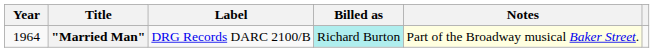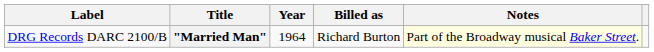 <table class="wikitable plainrowheaders sortable" style="margin-right: 0;">
 <tr>
+<th scope="col">Label</th>
+<th scope="col">Title</th>
 <th scope="col" style="width: 45px;">Year</th>
-<th scope="col">Title</th>
-<th scope="col">Label</th>
 <th scope="col">Billed as</th>
 <th scope="col" class="unsortable">Notes</th>
 <th scope="col" class="unsortable"></th>
 </tr>
 <tr>
+<td><a href='#'>DRG Records</a> DARC 2100/B</td>
+<th scope="row">"Married Man"</th>
 <td style="text-align: center;">1964</td>
-<th scope="row">"Married Man"</th>
-<td><a href='#'>DRG Records</a> DARC 2100/B</td>
-<td style="background: paleturquoise;">Richard Burton</td>
+<td>Richard Burton</td>
 <td style="background: lightyellow;">Part of the Broadway musical <em><a href='#'>Baker Street</a></em>.</td>
 <td style="text-align: center;"></td>
 </tr>
 </table>
